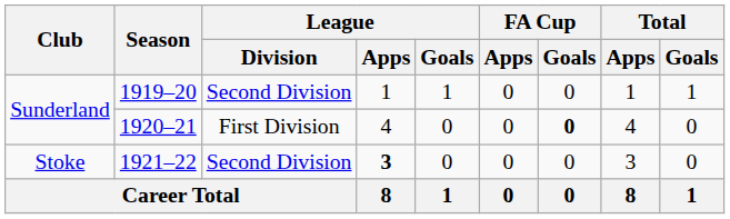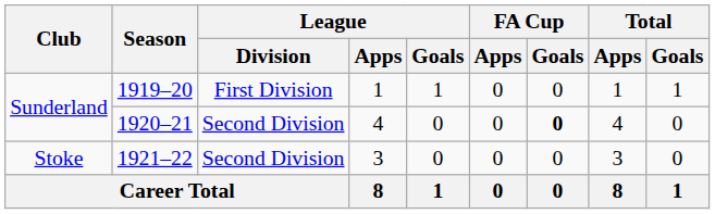 <table class="wikitable" style="text-align: center;">
 <tr>
 <th rowspan="2">Club</th>
 <th rowspan="2">Season</th>
 <th colspan="3">League</th>
 <th colspan="2">FA Cup</th>
 <th colspan="2">Total</th>
 </tr>
 <tr>
 <th>Division</th>
 <th>Apps</th>
 <th>Goals</th>
 <th>Apps</th>
 <th>Goals</th>
 <th>Apps</th>
 <th>Goals</th>
 </tr>
 <tr>
 <td rowspan="2"><a href='#'>Sunderland</a></td>
 <td><a href='#'>1919–20</a></td>
-<td><a href='#'>Second Division</a></td>
+<td><a href='#'>First Division</a></td>
 <td>1</td>
 <td>1</td>
 <td>0</td>
 <td>0</td>
 <td>1</td>
 <td>1</td>
 </tr>
 <tr>
 <td><a href='#'>1920–21</a></td>
-<td>First Division</td>
+<td><a href='#'>Second Division</a></td>
 <td>4</td>
 <td>0</td>
 <td>0</td>
 <td><strong>0</strong></td>
 <td>4</td>
 <td>0</td>
 </tr>
 <tr>
 <td><a href='#'>Stoke</a></td>
 <td><a href='#'>1921–22</a></td>
 <td><a href='#'>Second Division</a></td>
-<td><strong>3</strong></td>
+<td>3</td>
 <td>0</td>
 <td>0</td>
 <td>0</td>
 <td>3</td>
 <td>0</td>
 </tr>
 <tr>
 <th colspan="3">Career Total</th>
 <th>8</th>
 <th>1</th>
 <th>0</th>
 <th>0</th>
 <th>8</th>
 <th>1</th>
 </tr>
 </table>
